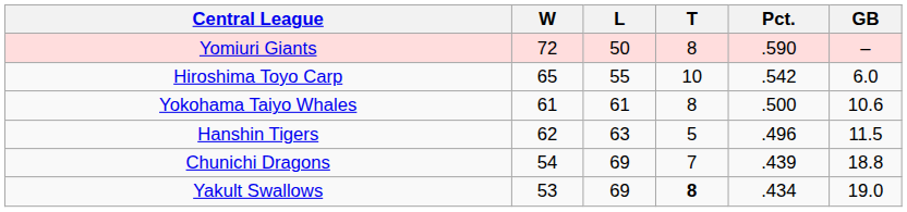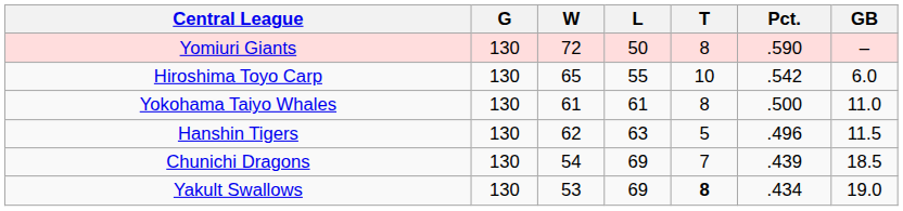 <table class="wikitable"  style="width:50%; text-align:center;">
 <tr>
 <th style="width:35%;"><a href='#'>Central League</a></th>
+<th style="width:5%;">G</th>
 <th style="width:5%;">W</th>
 <th style="width:5%;">L</th>
 <th style="width:5%;">T</th>
 <th style="width:7%;">Pct.</th>
 <th style="width:5%;">GB</th>
 </tr>
 <tr style="background:#fdd;">
 <td><a href='#'>Yomiuri Giants</a></td>
+<td>130</td>
 <td>72</td>
 <td>50</td>
 <td>8</td>
 <td>.590</td>
 <td>–</td>
 </tr>
 <tr align=center>
 <td><a href='#'>Hiroshima Toyo Carp</a></td>
+<td>130</td>
 <td>65</td>
 <td>55</td>
 <td>10</td>
 <td>.542</td>
 <td>6.0</td>
 </tr>
 <tr align=center>
 <td><a href='#'>Yokohama Taiyo Whales</a></td>
+<td>130</td>
 <td>61</td>
 <td>61</td>
 <td>8</td>
 <td>.500</td>
-<td>10.6</td>
+<td>11.0</td>
 </tr>
 <tr align=center>
 <td><a href='#'>Hanshin Tigers</a></td>
+<td>130</td>
 <td>62</td>
 <td>63</td>
 <td>5</td>
 <td>.496</td>
 <td>11.5</td>
 </tr>
 <tr align=center>
 <td><a href='#'>Chunichi Dragons</a></td>
+<td>130</td>
 <td>54</td>
 <td>69</td>
 <td>7</td>
 <td>.439</td>
-<td>18.8</td>
+<td>18.5</td>
 </tr>
 <tr align=center>
 <td><a href='#'>Yakult Swallows</a></td>
+<td>130</td>
 <td>53</td>
 <td>69</td>
 <td><strong>8</strong></td>
 <td>.434</td>
 <td>19.0</td>
 </tr>
 </table>
